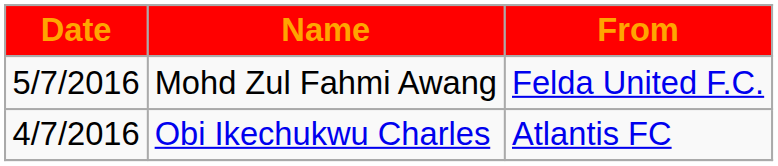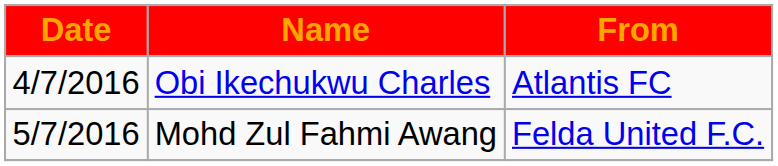 <table class="wikitable sortable">
 <tr>
 <th style="background:red; color:orange;">Date</th>
 <th style="background:red; color:orange;">Name</th>
 <th style="background:red; color:orange;">From</th>
 </tr>
 <tr>
+<td>4/7/2016</td>
+<td> 	<a href='#'>Obi Ikechukwu Charles</a></td>
+<td> <a href='#'>Atlantis FC</a></td>
+</tr>
+<tr>
 <td>5/7/2016</td>
 <td> Mohd Zul Fahmi Awang</td>
 <td> <a href='#'>Felda United F.C.</a></td>
 </tr>
 <tr>
-<td>4/7/2016</td>
-<td> 	<a href='#'>Obi Ikechukwu Charles</a></td>
-<td> <a href='#'>Atlantis FC</a></td>
-</tr>
-<tr>
 </tr>
 </table>
